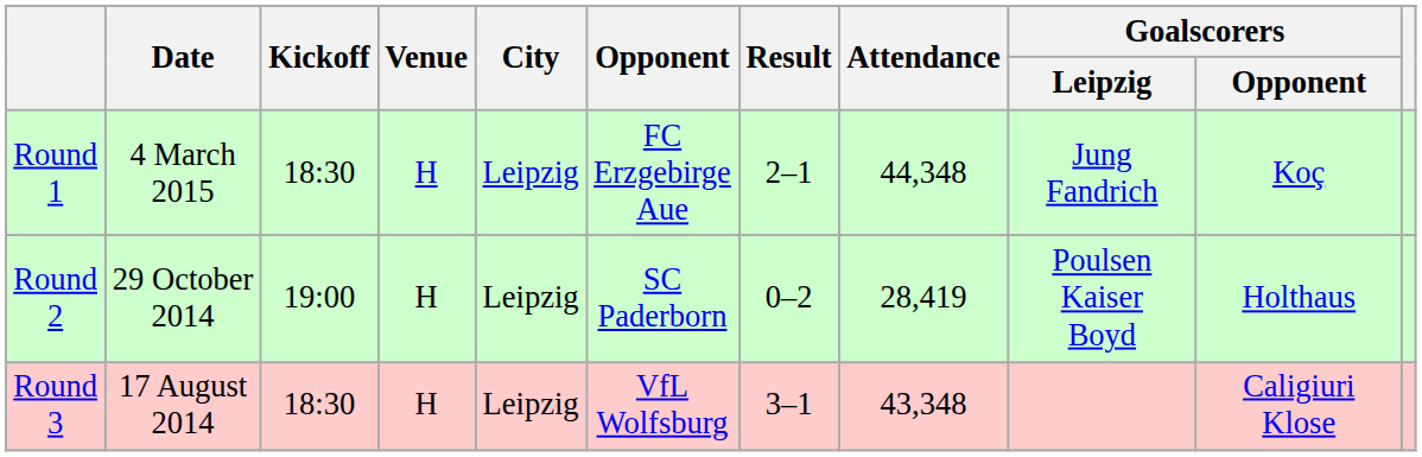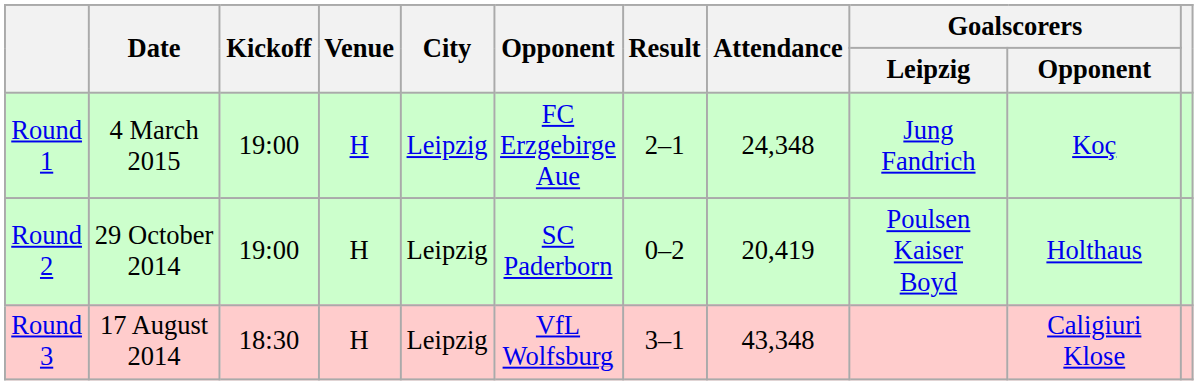 <table class="wikitable" Style="text-align: center;font-size:85%">
 <tr>
 <th rowspan="2"></th>
 <th rowspan="2" style="width:110px">Date</th>
 <th rowspan="2">Kickoff</th>
 <th rowspan="2">Venue</th>
 <th rowspan="2">City</th>
 <th rowspan="2">Opponent</th>
 <th rowspan="2">Result</th>
 <th rowspan="2">Attendance</th>
 <th colspan="2">Goalscorers</th>
 <th rowspan="2"></th>
 </tr>
 <tr>
 <th style="width:150px">Leipzig</th>
 <th style="width:150px">Opponent</th>
 </tr>
 <tr style="background:#cfc">
 <td><a href='#'>Round 1</a></td>
 <td>4 March 2015</td>
-<td>18:30</td>
+<td>19:00</td>
 <td><a href='#'>H</a></td>
 <td><a href='#'>Leipzig</a></td>
 <td><a href='#'>FC Erzgebirge Aue</a></td>
 <td>2–1 </td>
-<td>44,348</td>
+<td>24,348</td>
 <td><a href='#'>Jung</a> <br><a href='#'>Fandrich</a> </td>
 <td><a href='#'>Koç</a> </td>
 <td></td>
 </tr>
 <tr style="background:#cfc">
 <td><a href='#'>Round 2</a></td>
 <td>29 October 2014</td>
 <td>19:00</td>
 <td>H</td>
 <td>Leipzig</td>
 <td><a href='#'>SC Paderborn</a></td>
 <td>0–2</td>
-<td>28,419</td>
+<td>20,419</td>
 <td><a href='#'>Poulsen</a> <br><a href='#'>Kaiser</a> <br><a href='#'>Boyd</a> </td>
 <td><a href='#'>Holthaus</a> </td>
 <td></td>
 </tr>
 <tr style="background:#fcc">
 <td><a href='#'>Round 3</a></td>
 <td>17 August 2014</td>
 <td>18:30</td>
 <td>H</td>
 <td>Leipzig</td>
 <td><a href='#'>VfL Wolfsburg</a></td>
 <td>3–1 </td>
 <td>43,348</td>
 <td></td>
 <td><a href='#'>Caligiuri</a> <br><a href='#'>Klose</a> </td>
 <td></td>
 </tr>
 </table>
